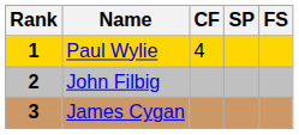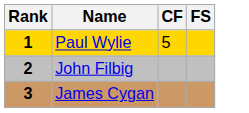 <table class="wikitable">
 <tr>
 <th>Rank</th>
 <th>Name</th>
 <th>CF</th>
-<th>SP</th>
 <th>FS</th>
 </tr>
 <tr bgcolor="gold">
 <td align="center"><strong>1</strong></td>
 <td><a href='#'>Paul Wylie</a></td>
-<td>4</td>
-<td></td>
+<td>5</td>
 <td></td>
 </tr>
 <tr bgcolor="silver">
 <td align="center"><strong>2</strong></td>
 <td><a href='#'>John Filbig</a></td>
-<td></td>
 <td></td>
 <td></td>
 </tr>
 <tr bgcolor="cc9966">
 <td align="center"><strong>3</strong></td>
 <td><a href='#'>James Cygan</a></td>
 <td></td>
 <td></td>
-<td></td>
 </tr>
 </table>
